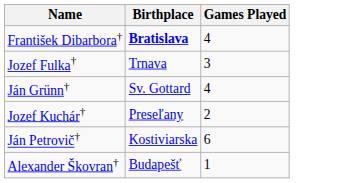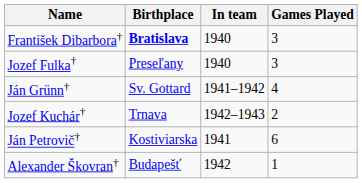 <table class="wikitable sortable" style="text-align:left;">
 <tr>
 <th>Name</th>
 <th>Birthplace</th>
+<th>In team</th>
 <th>Games Played</th>
 </tr>
 <tr>
 <td><a href='#'>František Dibarbora</a><sup>†</sup></td>
 <td><strong><a href='#'>Bratislava</a></strong></td>
-<td>4</td>
+<td>1940</td>
+<td>3</td>
 </tr>
 <tr>
 <td><a href='#'>Jozef Fulka</a><sup>†</sup></td>
-<td><a href='#'>Trnava</a></td>
+<td><a href='#'>Preseľany</a></td>
+<td>1940</td>
 <td>3</td>
 </tr>
 <tr>
 <td><a href='#'>Ján Grünn</a><sup>†</sup></td>
 <td><a href='#'>Sv. Gottard</a></td>
+<td>1941–1942</td>
 <td>4</td>
 </tr>
 <tr>
 <td><a href='#'>Jozef Kuchár</a><sup>†</sup></td>
-<td><a href='#'>Preseľany</a></td>
+<td><a href='#'>Trnava</a></td>
+<td>1942–1943</td>
 <td>2</td>
 </tr>
 <tr>
 <td><a href='#'>Ján Petrovič</a><sup>†</sup></td>
 <td><a href='#'>Kostiviarska</a></td>
+<td>1941</td>
 <td>6</td>
 </tr>
 <tr>
 <td><a href='#'>Alexander Škovran</a><sup>†</sup></td>
 <td><a href='#'>Budapešť</a></td>
+<td>1942</td>
 <td>1</td>
 </tr>
 </table>
